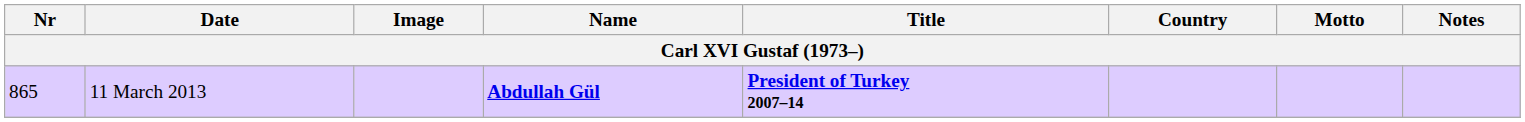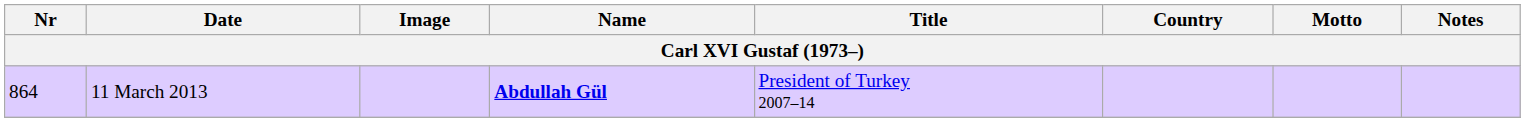 <table class="wikitable" width=100%>
 <tr>
 <th>Nr</th>
 <th>Date</th>
 <th>Image</th>
 <th>Name</th>
 <th>Title</th>
 <th>Country</th>
 <th>Motto</th>
 <th>Notes</th>
 </tr>
 <tr>
 <th colspan=8>Carl XVI Gustaf (1973–)</th>
 </tr>
 <tr bgcolor="#DDCCFF">
-<td>865</td>
+<td>864</td>
 <td>11 March 2013</td>
 <td></td>
 <td><strong><a href='#'>Abdullah Gül</a></strong></td>
-<td><strong><a href='#'>President of Turkey</a><br><small>2007–14</small></strong></td>
+<td><a href='#'>President of Turkey</a><br><small>2007–14</small></td>
 <td></td>
 <td></td>
 <td></td>
 </tr>
 <tr>
 </tr>
 </table>
